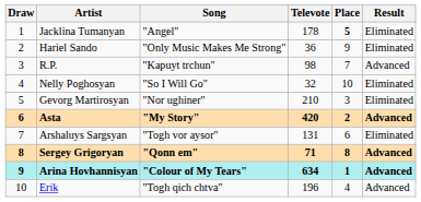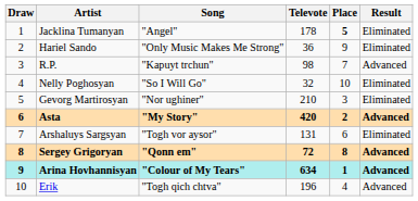 <table class="sortable wikitable" style="margin: 1em auto 1em auto; text-align:center">
 <tr>
 <th>Draw</th>
 <th>Artist</th>
 <th>Song</th>
 <th>Televote</th>
 <th>Place</th>
 <th>Result</th>
 </tr>
 <tr>
 <td>1</td>
 <td align="left">Jacklina Tumanyan</td>
 <td align="left">"Angel"</td>
 <td>178</td>
 <td><strong>5</strong></td>
 <td align="left">Eliminated</td>
 </tr>
 <tr>
 <td>2</td>
 <td align="left">Hariel Sando</td>
 <td align="left">"Only Music Makes Me Strong"</td>
 <td>36</td>
 <td>9</td>
 <td align="left">Eliminated</td>
 </tr>
 <tr>
 <td>3</td>
 <td align="left">R.P.</td>
 <td align="left">"Kapuyt trchun"</td>
 <td>98</td>
 <td>7</td>
 <td align="left">Advanced</td>
 </tr>
 <tr>
 <td>4</td>
 <td align="left">Nelly Poghosyan</td>
 <td align="left">"So I Will Go"</td>
 <td>32</td>
 <td>10</td>
 <td align="left">Eliminated</td>
 </tr>
 <tr>
 <td>5</td>
 <td align="left">Gevorg Martirosyan</td>
 <td align="left">"Nor ughiner"</td>
 <td>210</td>
 <td>3</td>
 <td align="left">Eliminated</td>
 </tr>
 <tr style="font-weight:bold; background:navajowhite;">
 <td>6</td>
 <td align="left">Asta</td>
 <td align="left">"My Story"</td>
 <td>420</td>
 <td>2</td>
 <td align="left">Advanced</td>
 </tr>
 <tr>
 <td>7</td>
 <td align="left">Arshaluys Sargsyan</td>
 <td align="left">"Togh vor aysor"</td>
 <td>131</td>
 <td>6</td>
 <td align="left">Eliminated</td>
 </tr>
 <tr style="font-weight:bold; background:navajowhite;">
 <td>8</td>
 <td align="left">Sergey Grigoryan</td>
 <td align="left">"Qonn em"</td>
-<td>71</td>
+<td>72</td>
 <td>8</td>
 <td align="left">Advanced</td>
 </tr>
 <tr style="font-weight:bold; background:paleturquoise;">
 <td>9</td>
 <td align="left">Arina Hovhannisyan</td>
 <td align="left">"Colour of My Tears"</td>
 <td>634</td>
 <td>1</td>
 <td align="left">Advanced</td>
 </tr>
 <tr>
 <td>10</td>
 <td align="left"><a href='#'>Erik</a></td>
 <td align="left">"Togh qich chtva"</td>
 <td>196</td>
 <td>4</td>
 <td align="left">Advanced</td>
 </tr>
 </table>
